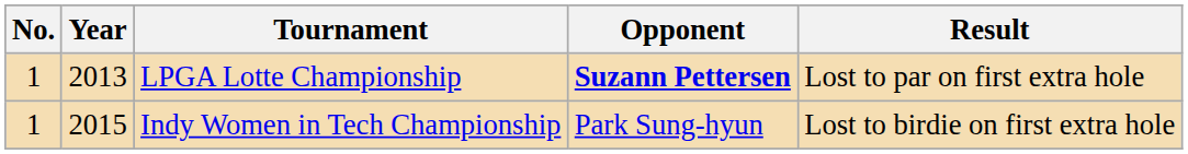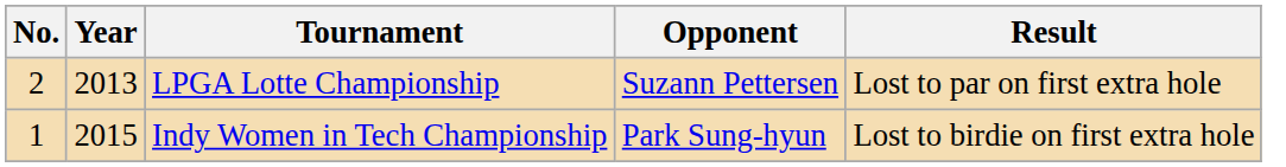 <table class="wikitable" style="font-size:95%;">
 <tr>
 <th>No.</th>
 <th>Year</th>
 <th>Tournament</th>
 <th>Opponent</th>
 <th>Result</th>
 </tr>
 <tr style="background:#F5DEB3;">
-<td align=center>1</td>
+<td align=center>2</td>
 <td>2013</td>
 <td><a href='#'>LPGA Lotte Championship</a></td>
-<td><strong> <a href='#'>Suzann Pettersen</a></strong></td>
+<td> <a href='#'>Suzann Pettersen</a></td>
 <td>Lost to par on first extra hole</td>
 </tr>
 <tr style="background:#F5DEB3;">
 <td align=center>1</td>
 <td>2015</td>
 <td><a href='#'>Indy Women in Tech Championship</a></td>
 <td> <a href='#'>Park Sung-hyun</a></td>
 <td>Lost to birdie on first extra hole</td>
 </tr>
 </table>
